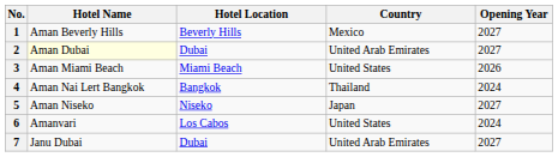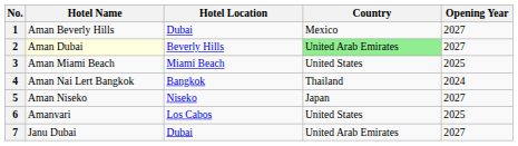 <table class="wikitable sortable">
 <tr>
 <th style="width:5px;">No.</th>
 <th style="width:200px;">Hotel Name</th>
 <th style="width:200px;">Hotel Location</th>
 <th style="width:200px;">Country</th>
 <th style="width:100px;">Opening Year</th>
 </tr>
 <tr>
 <th>1</th>
 <td>Aman Beverly Hills</td>
-<td><a href='#'>Beverly Hills</a></td>
+<td><a href='#'>Dubai</a></td>
 <td>Mexico</td>
 <td>2027</td>
 </tr>
 <tr>
 <th>2</th>
 <td style="background: lightyellow;">Aman Dubai</td>
-<td><a href='#'>Dubai</a></td>
-<td>United Arab Emirates</td>
+<td><a href='#'>Beverly Hills</a></td>
+<td style="background: lightgreen;">United Arab Emirates</td>
 <td>2027</td>
 </tr>
 <tr>
 <th>3</th>
 <td>Aman Miami Beach</td>
 <td><a href='#'>Miami Beach</a></td>
 <td>United States</td>
-<td>2026</td>
+<td>2025</td>
 </tr>
 <tr>
 <th>4</th>
 <td>Aman Nai Lert Bangkok</td>
 <td><a href='#'>Bangkok</a></td>
 <td>Thailand</td>
 <td>2024</td>
 </tr>
 <tr>
 <th>5</th>
 <td>Aman Niseko</td>
 <td><a href='#'>Niseko</a></td>
 <td>Japan</td>
 <td>2027</td>
 </tr>
 <tr>
 <th>6</th>
 <td>Amanvari</td>
 <td><a href='#'>Los Cabos</a></td>
 <td>United States</td>
-<td>2024</td>
+<td>2025</td>
 </tr>
 <tr>
 <th>7</th>
 <td>Janu Dubai</td>
 <td><a href='#'>Dubai</a></td>
 <td>United Arab Emirates</td>
 <td>2027</td>
 </tr>
 </table>
